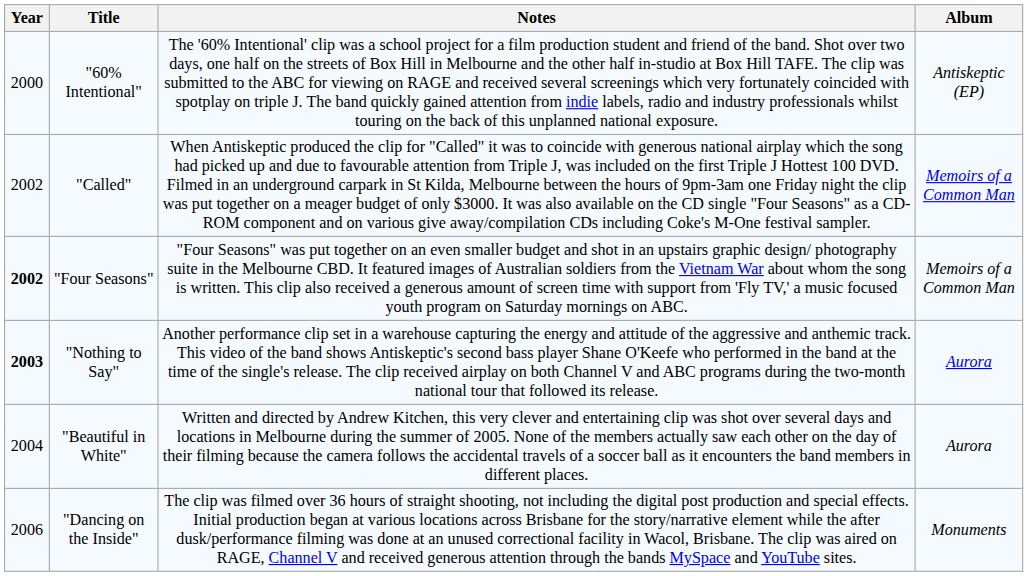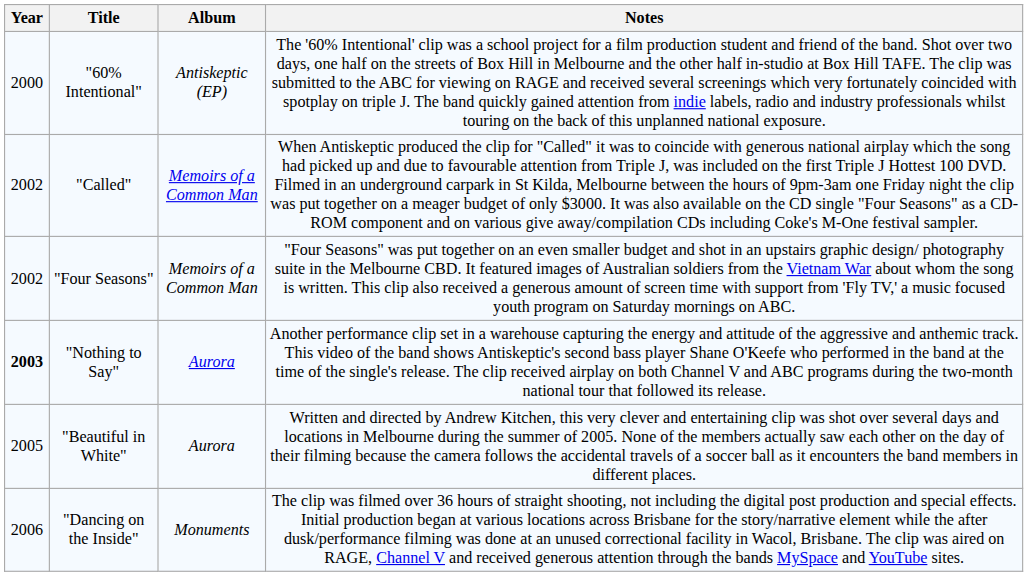 <table class="wikitable" style="text-align:center; font-size:90%; width:72%;">
 <tr>
 <th width=1%>Year</th>
 <th width=5%>Title</th>
+<th width=5%>Album</th>
 <th width=50%>Notes</th>
-<th width=5%>Album</th>
 </tr>
 <tr style="background:#F5FAFF;">
 <td>2000</td>
 <td>"60% Intentional"</td>
+<td><em>Antiskeptic (EP)</em></td>
 <td>The '60% Intentional' clip was a school project for a film production student and friend of the band. Shot over two days, one half on the streets of Box Hill in Melbourne and the other half in-studio at Box Hill TAFE. The clip was submitted to the ABC for viewing on RAGE and received several screenings which very fortunately coincided with spotplay on triple J. The band quickly gained attention from <a href='#'>indie</a> labels, radio and industry professionals whilst touring on the back of this unplanned national exposure.</td>
-<td><em>Antiskeptic (EP)</em></td>
 </tr>
 <tr style="background:#F5FAFF;">
 <td>2002</td>
 <td>"Called"</td>
+<td><em><a href='#'>Memoirs of a Common Man</a></em></td>
 <td>When Antiskeptic produced the clip for "Called" it was to coincide with generous national airplay which the song had picked up and due to favourable attention from Triple J, was included on the first Triple J Hottest 100 DVD. Filmed in an underground carpark in St Kilda, Melbourne between the hours of 9pm-3am one Friday night the clip was put together on a meager budget of only $3000. It was also available on the CD single "Four Seasons" as a CD-ROM component and on various give away/compilation CDs including Coke's M-One festival sampler.</td>
-<td><em><a href='#'>Memoirs of a Common Man</a></em></td>
 </tr>
 <tr style="background:#F5FAFF;">
-<td><strong>2002</strong></td>
+<td>2002</td>
 <td>"Four Seasons"</td>
+<td><em>Memoirs of a Common Man</em></td>
 <td>"Four Seasons" was put together on an even smaller budget and shot in an upstairs graphic design/ photography suite in the Melbourne CBD. It featured images of Australian soldiers from the <a href='#'>Vietnam War</a> about whom the song is written. This clip also received a generous amount of screen time with support from 'Fly TV,' a music focused youth program on Saturday mornings on ABC.</td>
-<td><em>Memoirs of a Common Man</em></td>
 </tr>
 <tr style="background:#F5FAFF;">
 <td><strong>2003</strong></td>
 <td>"Nothing to Say"</td>
+<td><em><a href='#'>Aurora</a></em></td>
 <td>Another performance clip set in a warehouse capturing the energy and attitude of the aggressive and anthemic track. This video of the band shows Antiskeptic's second bass player Shane O'Keefe who performed in the band at the time of the single's release. The clip received airplay on both Channel V and ABC programs during the two-month national tour that followed its release.</td>
-<td><em><a href='#'>Aurora</a></em></td>
 </tr>
 <tr style="background:#F5FAFF;">
-<td>2004</td>
+<td>2005</td>
 <td>"Beautiful in White"</td>
+<td><em>Aurora</em></td>
 <td>Written and directed by Andrew Kitchen, this very clever and entertaining clip was shot over several days and locations in Melbourne during the summer of 2005. None of the members actually saw each other on the day of their filming because the camera follows the accidental travels of a soccer ball as it encounters the band members in different places.</td>
-<td><em>Aurora</em></td>
 </tr>
 <tr style="background:#F5FAFF;">
 <td>2006</td>
 <td>"Dancing on the Inside"</td>
+<td><em>Monuments</em></td>
 <td>The clip was filmed over 36 hours of straight shooting, not including the digital post production and special effects. Initial production began at various locations across Brisbane for the story/narrative element while the after dusk/performance filming was done at an unused correctional facility in Wacol, Brisbane. The clip was aired on RAGE, <a href='#'>Channel V</a> and received generous attention through the bands <a href='#'>MySpace</a> and <a href='#'>YouTube</a> sites.</td>
-<td><em>Monuments</em></td>
 </tr>
 </table>
